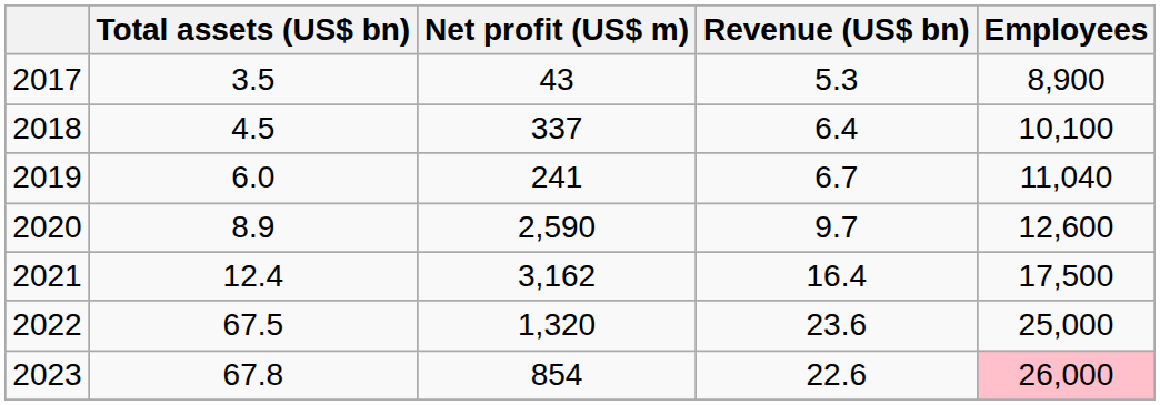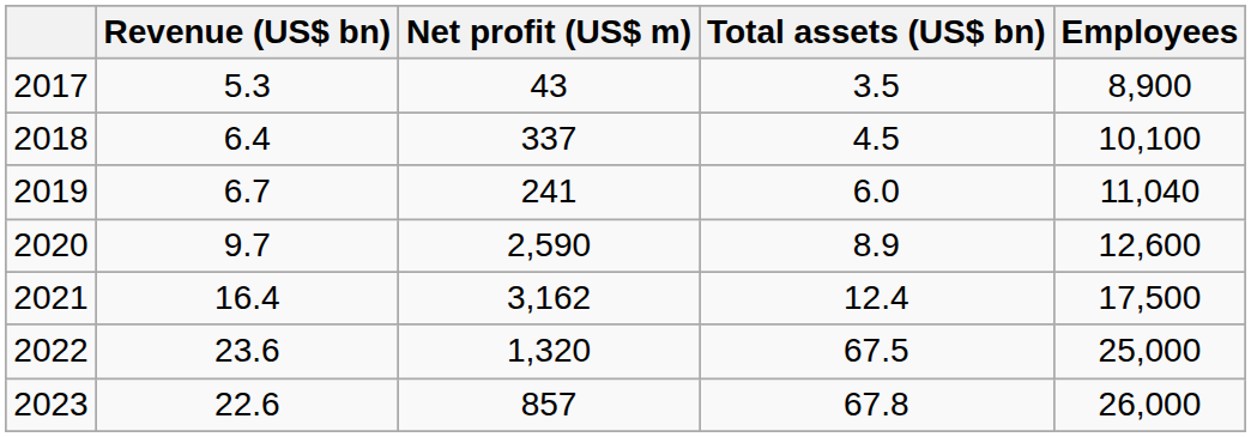 <table class="wikitable" style="text-align:center">
 <tr>
 <th></th>
+<th>Revenue (US$ bn)</th>
+<th>Net profit (US$ m)</th>
 <th>Total assets (US$ bn)</th>
-<th>Net profit (US$ m)</th>
-<th>Revenue (US$ bn)</th>
 <th>Employees</th>
 </tr>
 <tr>
 <td>2017</td>
+<td>5.3</td>
+<td>43</td>
 <td>3.5</td>
-<td>43</td>
-<td>5.3</td>
 <td>8,900</td>
 </tr>
 <tr>
 <td>2018</td>
+<td>6.4</td>
+<td>337</td>
 <td>4.5</td>
-<td>337</td>
-<td>6.4</td>
 <td>10,100</td>
 </tr>
 <tr>
 <td>2019</td>
+<td>6.7</td>
+<td>241</td>
 <td>6.0</td>
-<td>241</td>
-<td>6.7</td>
 <td>11,040</td>
 </tr>
 <tr>
 <td>2020</td>
+<td>9.7</td>
+<td>2,590</td>
 <td>8.9</td>
-<td>2,590</td>
-<td>9.7</td>
 <td>12,600</td>
 </tr>
 <tr>
 <td>2021</td>
+<td>16.4</td>
+<td>3,162</td>
 <td>12.4</td>
-<td>3,162</td>
-<td>16.4</td>
 <td>17,500</td>
 </tr>
 <tr>
 <td>2022</td>
+<td>23.6</td>
+<td>1,320</td>
 <td>67.5</td>
-<td>1,320</td>
-<td>23.6</td>
 <td>25,000</td>
 </tr>
 <tr>
 <td>2023</td>
+<td>22.6</td>
+<td>857</td>
 <td>67.8</td>
-<td>854</td>
-<td>22.6</td>
-<td style="background: pink;">26,000</td>
+<td>26,000</td>
 </tr>
 </table>
